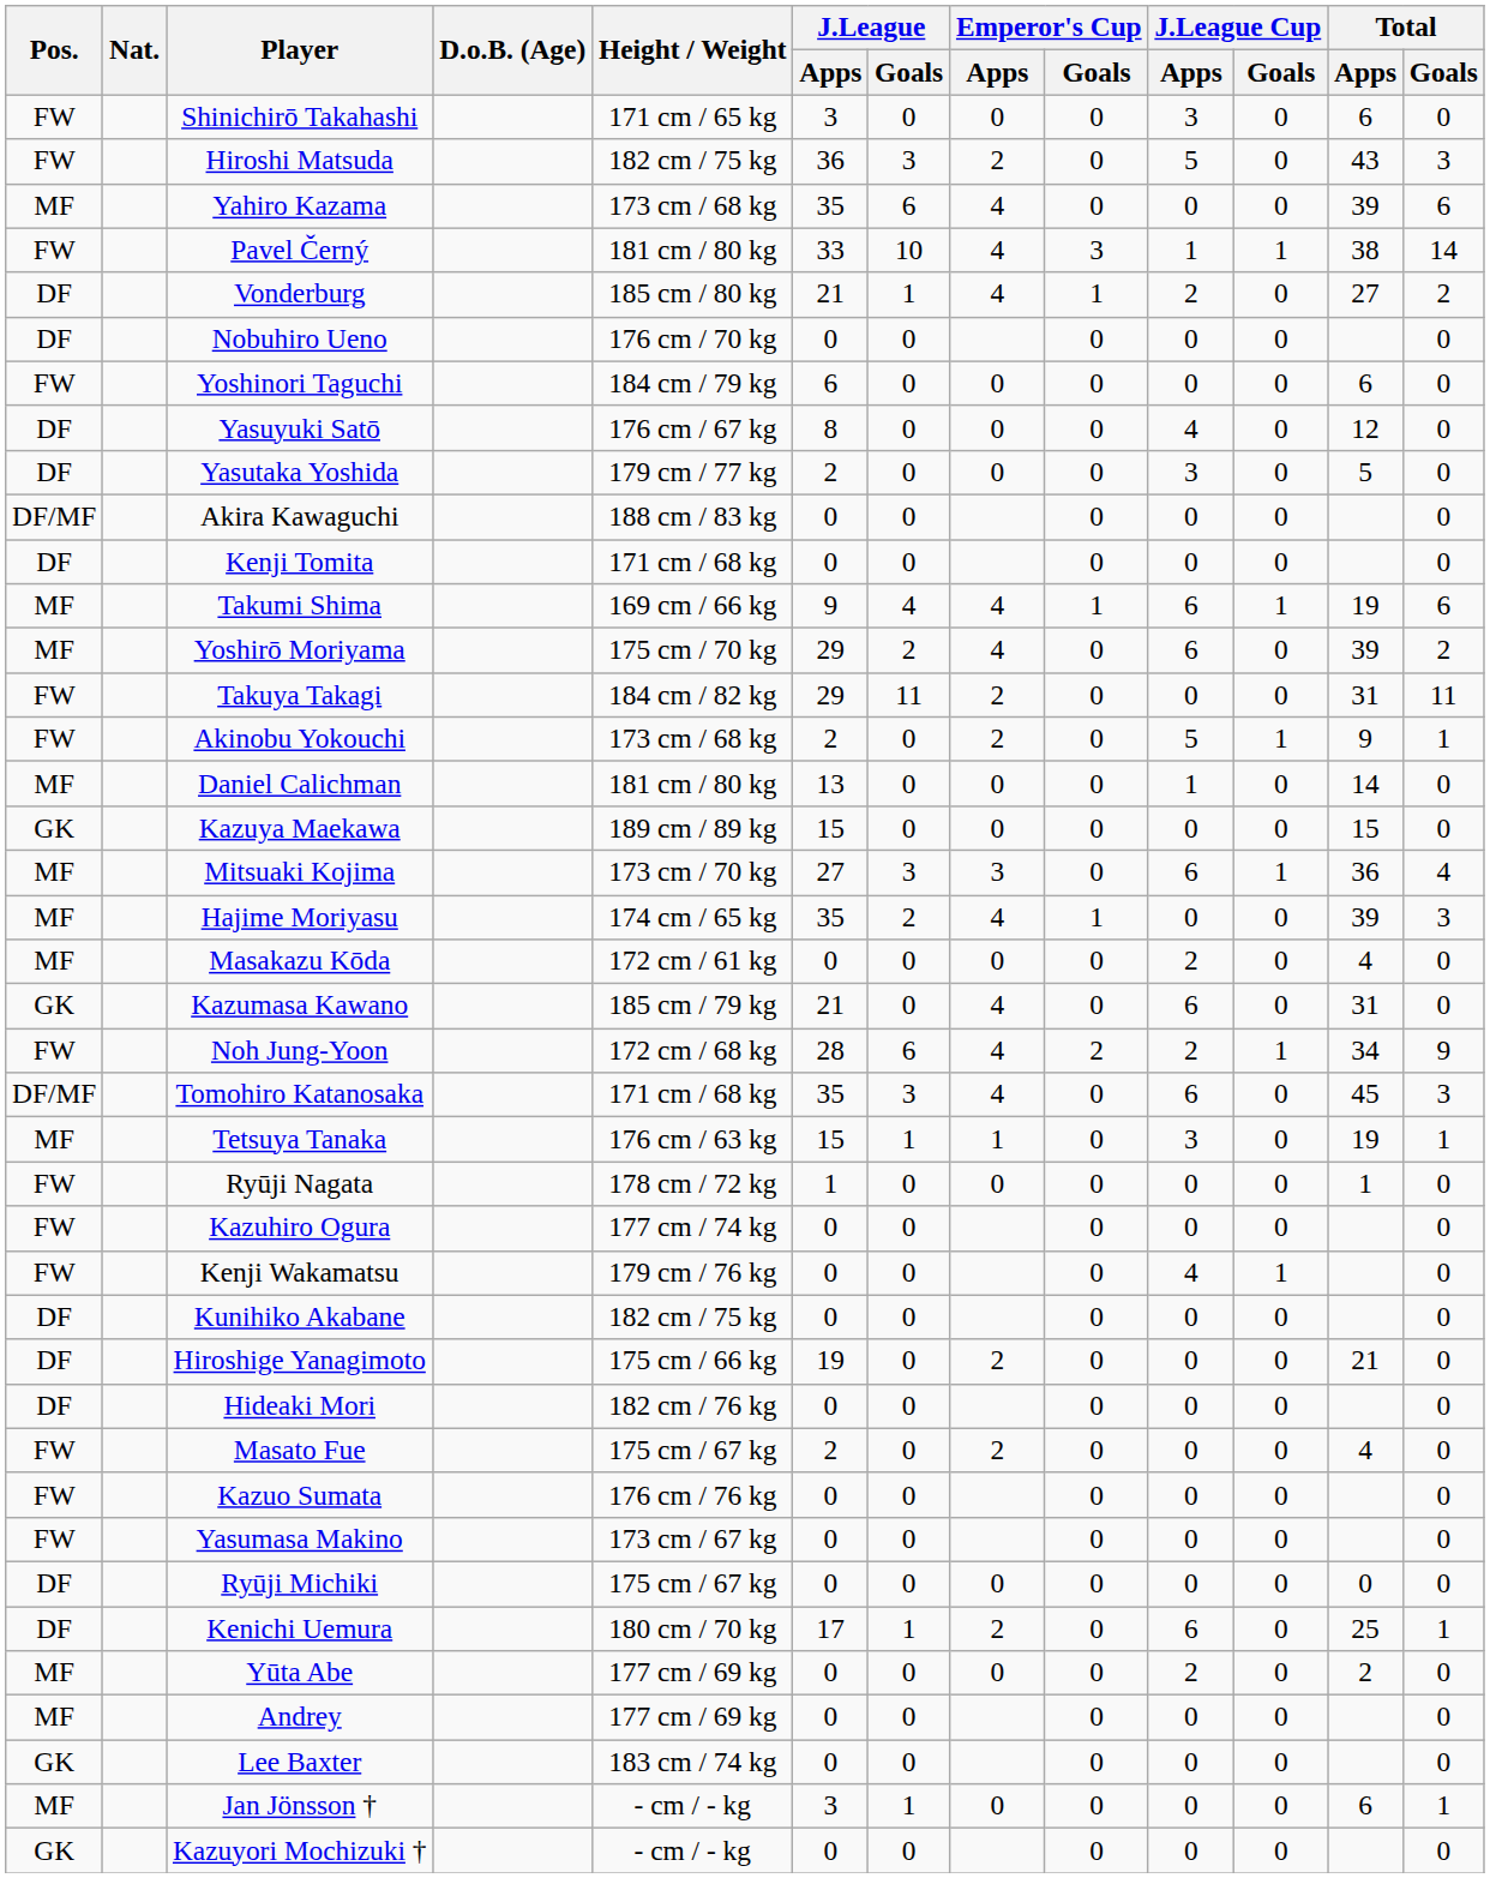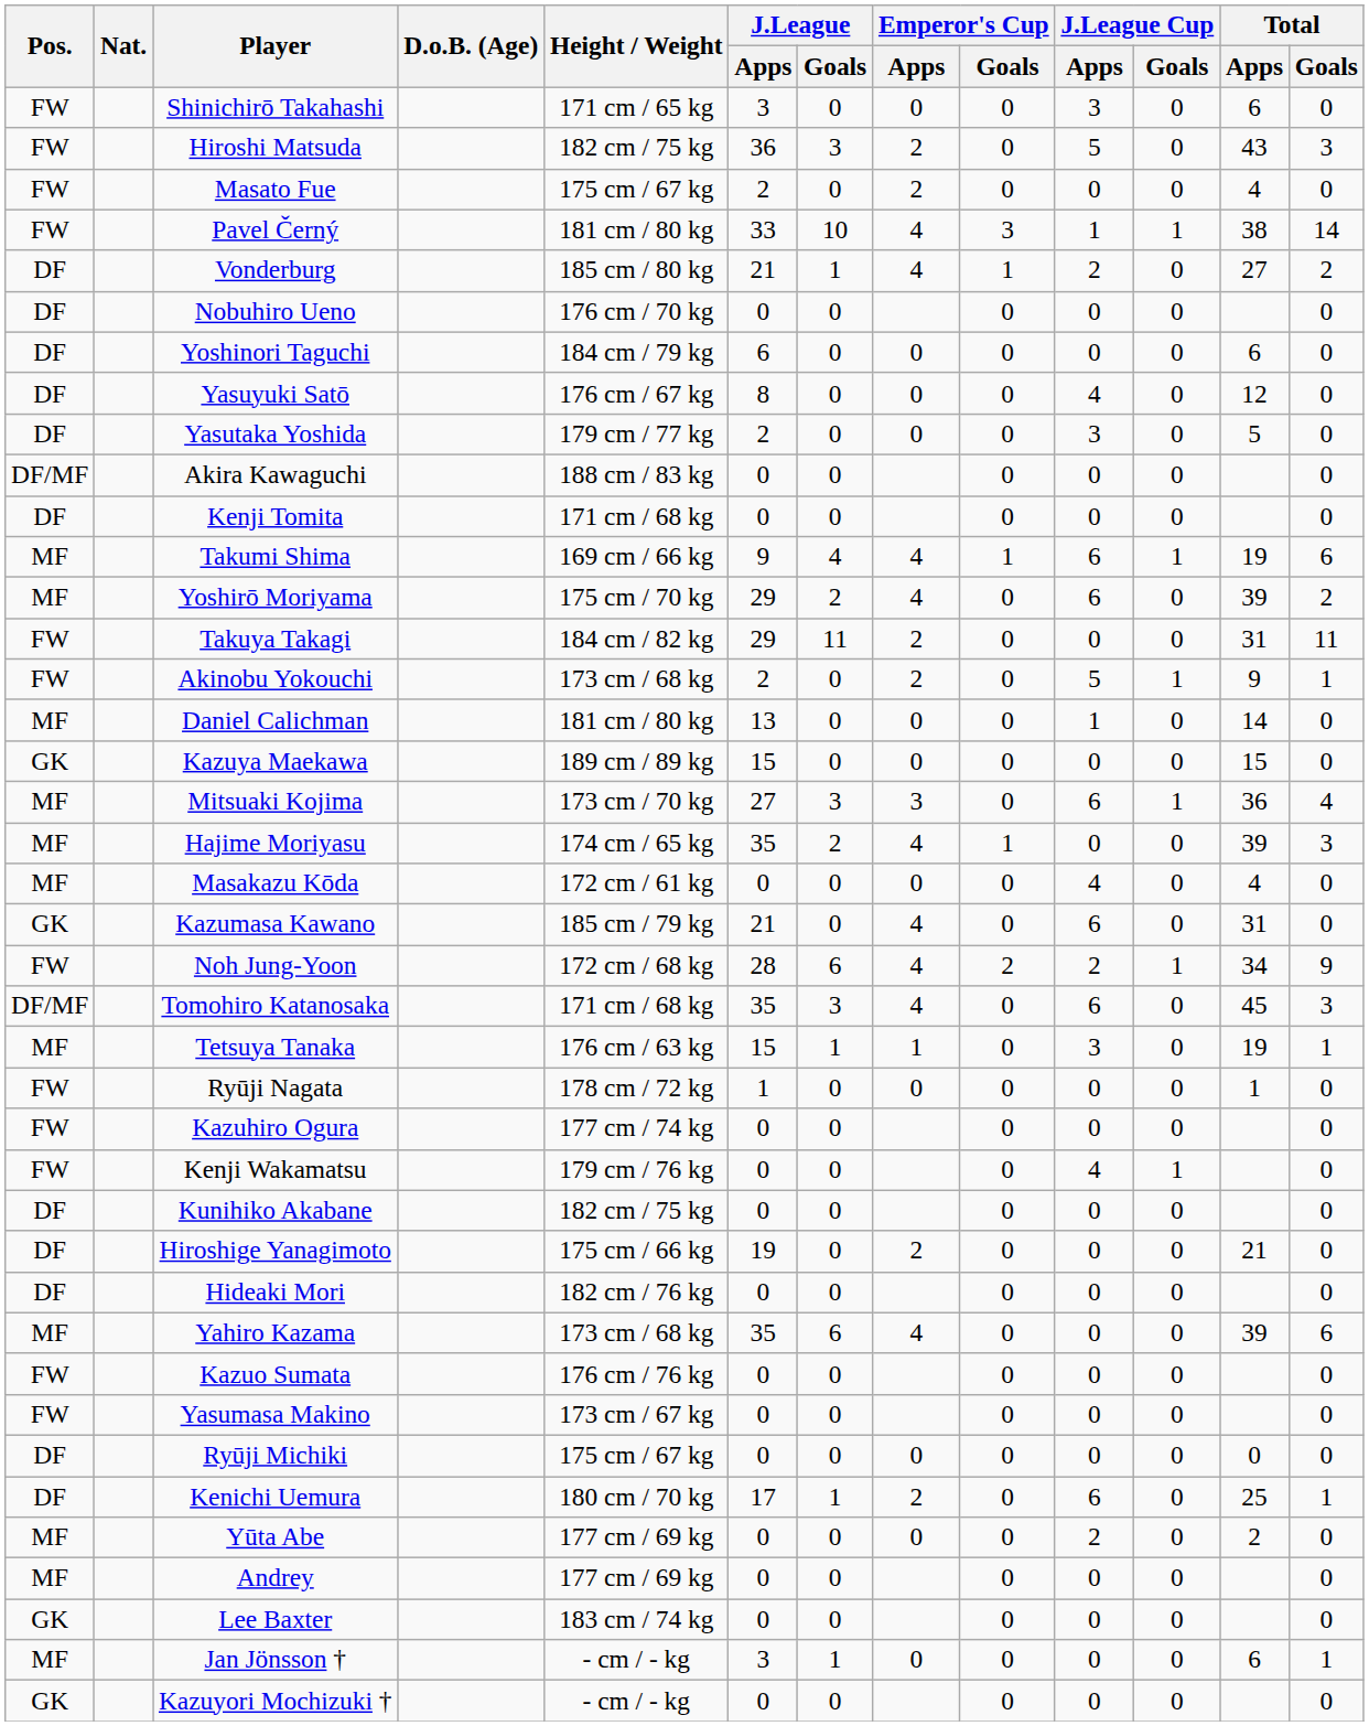 <table class="wikitable" style="text-align:center;">
 <tr>
 <th rowspan="2">Pos.</th>
 <th rowspan="2">Nat.</th>
 <th rowspan="2">Player</th>
 <th rowspan="2">D.o.B. (Age)</th>
 <th rowspan="2">Height / Weight</th>
 <th colspan="2"><a href='#'>J.League</a></th>
 <th colspan="2"><a href='#'>Emperor's Cup</a></th>
 <th colspan="2"><a href='#'>J.League Cup</a></th>
 <th colspan="2">Total</th>
 </tr>
 <tr>
 <th>Apps</th>
 <th>Goals</th>
 <th>Apps</th>
 <th>Goals</th>
 <th>Apps</th>
 <th>Goals</th>
 <th>Apps</th>
 <th>Goals</th>
 </tr>
 <tr>
 <td>FW</td>
 <td></td>
 <td><a href='#'>Shinichirō Takahashi</a></td>
 <td></td>
 <td>171 cm / 65 kg</td>
 <td>3</td>
 <td>0</td>
 <td>0</td>
 <td>0</td>
 <td>3</td>
 <td>0</td>
 <td>6</td>
 <td>0</td>
 </tr>
 <tr>
 <td>FW</td>
 <td></td>
 <td><a href='#'>Hiroshi Matsuda</a></td>
 <td></td>
 <td>182 cm / 75 kg</td>
 <td>36</td>
 <td>3</td>
 <td>2</td>
 <td>0</td>
 <td>5</td>
 <td>0</td>
 <td>43</td>
 <td>3</td>
 </tr>
 <tr>
-<td>MF</td>
+<td>FW</td>
 <td></td>
-<td><a href='#'>Yahiro Kazama</a></td>
+<td><a href='#'>Masato Fue</a></td>
 <td></td>
-<td>173 cm / 68 kg</td>
-<td>35</td>
-<td>6</td>
-<td>4</td>
+<td>175 cm / 67 kg</td>
+<td>2</td>
+<td>0</td>
+<td>2</td>
 <td>0</td>
 <td>0</td>
 <td>0</td>
-<td>39</td>
-<td>6</td>
+<td>4</td>
+<td>0</td>
 </tr>
 <tr>
 <td>FW</td>
 <td></td>
 <td><a href='#'>Pavel Černý</a></td>
 <td></td>
 <td>181 cm / 80 kg</td>
 <td>33</td>
 <td>10</td>
 <td>4</td>
 <td>3</td>
 <td>1</td>
 <td>1</td>
 <td>38</td>
 <td>14</td>
 </tr>
 <tr>
 <td>DF</td>
 <td></td>
 <td><a href='#'>Vonderburg</a></td>
 <td></td>
 <td>185 cm / 80 kg</td>
 <td>21</td>
 <td>1</td>
 <td>4</td>
 <td>1</td>
 <td>2</td>
 <td>0</td>
 <td>27</td>
 <td>2</td>
 </tr>
 <tr>
 <td>DF</td>
 <td></td>
 <td><a href='#'>Nobuhiro Ueno</a></td>
 <td></td>
 <td>176 cm / 70 kg</td>
 <td>0</td>
 <td>0</td>
 <td></td>
 <td>0</td>
 <td>0</td>
 <td>0</td>
 <td></td>
 <td>0</td>
 </tr>
 <tr>
-<td>FW</td>
+<td>DF</td>
 <td></td>
 <td><a href='#'>Yoshinori Taguchi</a></td>
 <td></td>
 <td>184 cm / 79 kg</td>
 <td>6</td>
 <td>0</td>
 <td>0</td>
 <td>0</td>
 <td>0</td>
 <td>0</td>
 <td>6</td>
 <td>0</td>
 </tr>
 <tr>
 <td>DF</td>
 <td></td>
 <td><a href='#'>Yasuyuki Satō</a></td>
 <td></td>
 <td>176 cm / 67 kg</td>
 <td>8</td>
 <td>0</td>
 <td>0</td>
 <td>0</td>
 <td>4</td>
 <td>0</td>
 <td>12</td>
 <td>0</td>
 </tr>
 <tr>
 <td>DF</td>
 <td></td>
 <td><a href='#'>Yasutaka Yoshida</a></td>
 <td></td>
 <td>179 cm / 77 kg</td>
 <td>2</td>
 <td>0</td>
 <td>0</td>
 <td>0</td>
 <td>3</td>
 <td>0</td>
 <td>5</td>
 <td>0</td>
 </tr>
 <tr>
 <td>DF/MF</td>
 <td></td>
 <td>Akira Kawaguchi</td>
 <td></td>
 <td>188 cm / 83 kg</td>
 <td>0</td>
 <td>0</td>
 <td></td>
 <td>0</td>
 <td>0</td>
 <td>0</td>
 <td></td>
 <td>0</td>
 </tr>
 <tr>
 <td>DF</td>
 <td></td>
 <td><a href='#'>Kenji Tomita</a></td>
 <td></td>
 <td>171 cm / 68 kg</td>
 <td>0</td>
 <td>0</td>
 <td></td>
 <td>0</td>
 <td>0</td>
 <td>0</td>
 <td></td>
 <td>0</td>
 </tr>
 <tr>
 <td>MF</td>
 <td></td>
 <td><a href='#'>Takumi Shima</a></td>
 <td></td>
 <td>169 cm / 66 kg</td>
 <td>9</td>
 <td>4</td>
 <td>4</td>
 <td>1</td>
 <td>6</td>
 <td>1</td>
 <td>19</td>
 <td>6</td>
 </tr>
 <tr>
 <td>MF</td>
 <td></td>
 <td><a href='#'>Yoshirō Moriyama</a></td>
 <td></td>
 <td>175 cm / 70 kg</td>
 <td>29</td>
 <td>2</td>
 <td>4</td>
 <td>0</td>
 <td>6</td>
 <td>0</td>
 <td>39</td>
 <td>2</td>
 </tr>
 <tr>
 <td>FW</td>
 <td></td>
 <td><a href='#'>Takuya Takagi</a></td>
 <td></td>
 <td>184 cm / 82 kg</td>
 <td>29</td>
 <td>11</td>
 <td>2</td>
 <td>0</td>
 <td>0</td>
 <td>0</td>
 <td>31</td>
 <td>11</td>
 </tr>
 <tr>
 <td>FW</td>
 <td></td>
 <td><a href='#'>Akinobu Yokouchi</a></td>
 <td></td>
 <td>173 cm / 68 kg</td>
 <td>2</td>
 <td>0</td>
 <td>2</td>
 <td>0</td>
 <td>5</td>
 <td>1</td>
 <td>9</td>
 <td>1</td>
 </tr>
 <tr>
 <td>MF</td>
 <td></td>
 <td><a href='#'>Daniel Calichman</a></td>
 <td></td>
 <td>181 cm / 80 kg</td>
 <td>13</td>
 <td>0</td>
 <td>0</td>
 <td>0</td>
 <td>1</td>
 <td>0</td>
 <td>14</td>
 <td>0</td>
 </tr>
 <tr>
 <td>GK</td>
 <td></td>
 <td><a href='#'>Kazuya Maekawa</a></td>
 <td></td>
 <td>189 cm / 89 kg</td>
 <td>15</td>
 <td>0</td>
 <td>0</td>
 <td>0</td>
 <td>0</td>
 <td>0</td>
 <td>15</td>
 <td>0</td>
 </tr>
 <tr>
 <td>MF</td>
 <td></td>
 <td><a href='#'>Mitsuaki Kojima</a></td>
 <td></td>
 <td>173 cm / 70 kg</td>
 <td>27</td>
 <td>3</td>
 <td>3</td>
 <td>0</td>
 <td>6</td>
 <td>1</td>
 <td>36</td>
 <td>4</td>
 </tr>
 <tr>
 <td>MF</td>
 <td></td>
 <td><a href='#'>Hajime Moriyasu</a></td>
 <td></td>
 <td>174 cm / 65 kg</td>
 <td>35</td>
 <td>2</td>
 <td>4</td>
 <td>1</td>
 <td>0</td>
 <td>0</td>
 <td>39</td>
 <td>3</td>
 </tr>
 <tr>
 <td>MF</td>
 <td></td>
 <td><a href='#'>Masakazu Kōda</a></td>
 <td></td>
 <td>172 cm / 61 kg</td>
 <td>0</td>
 <td>0</td>
 <td>0</td>
 <td>0</td>
-<td>2</td>
+<td>4</td>
 <td>0</td>
 <td>4</td>
 <td>0</td>
 </tr>
 <tr>
 <td>GK</td>
 <td></td>
 <td><a href='#'>Kazumasa Kawano</a></td>
 <td></td>
 <td>185 cm / 79 kg</td>
 <td>21</td>
 <td>0</td>
 <td>4</td>
 <td>0</td>
 <td>6</td>
 <td>0</td>
 <td>31</td>
 <td>0</td>
 </tr>
 <tr>
 <td>FW</td>
 <td></td>
 <td><a href='#'>Noh Jung-Yoon</a></td>
 <td></td>
 <td>172 cm / 68 kg</td>
 <td>28</td>
 <td>6</td>
 <td>4</td>
 <td>2</td>
 <td>2</td>
 <td>1</td>
 <td>34</td>
 <td>9</td>
 </tr>
 <tr>
 <td>DF/MF</td>
 <td></td>
 <td><a href='#'>Tomohiro Katanosaka</a></td>
 <td></td>
 <td>171 cm / 68 kg</td>
 <td>35</td>
 <td>3</td>
 <td>4</td>
 <td>0</td>
 <td>6</td>
 <td>0</td>
 <td>45</td>
 <td>3</td>
 </tr>
 <tr>
 <td>MF</td>
 <td></td>
 <td><a href='#'>Tetsuya Tanaka</a></td>
 <td></td>
 <td>176 cm / 63 kg</td>
 <td>15</td>
 <td>1</td>
 <td>1</td>
 <td>0</td>
 <td>3</td>
 <td>0</td>
 <td>19</td>
 <td>1</td>
 </tr>
 <tr>
 <td>FW</td>
 <td></td>
 <td>Ryūji Nagata</td>
 <td></td>
 <td>178 cm / 72 kg</td>
 <td>1</td>
 <td>0</td>
 <td>0</td>
 <td>0</td>
 <td>0</td>
 <td>0</td>
 <td>1</td>
 <td>0</td>
 </tr>
 <tr>
 <td>FW</td>
 <td></td>
 <td><a href='#'>Kazuhiro Ogura</a></td>
 <td></td>
 <td>177 cm / 74 kg</td>
 <td>0</td>
 <td>0</td>
 <td></td>
 <td>0</td>
 <td>0</td>
 <td>0</td>
 <td></td>
 <td>0</td>
 </tr>
 <tr>
 <td>FW</td>
 <td></td>
 <td>Kenji Wakamatsu</td>
 <td></td>
 <td>179 cm / 76 kg</td>
 <td>0</td>
 <td>0</td>
 <td></td>
 <td>0</td>
 <td>4</td>
 <td>1</td>
 <td></td>
 <td>0</td>
 </tr>
 <tr>
 <td>DF</td>
 <td></td>
 <td><a href='#'>Kunihiko Akabane</a></td>
 <td></td>
 <td>182 cm / 75 kg</td>
 <td>0</td>
 <td>0</td>
 <td></td>
 <td>0</td>
 <td>0</td>
 <td>0</td>
 <td></td>
 <td>0</td>
 </tr>
 <tr>
 <td>DF</td>
 <td></td>
 <td><a href='#'>Hiroshige Yanagimoto</a></td>
 <td></td>
 <td>175 cm / 66 kg</td>
 <td>19</td>
 <td>0</td>
 <td>2</td>
 <td>0</td>
 <td>0</td>
 <td>0</td>
 <td>21</td>
 <td>0</td>
 </tr>
 <tr>
 <td>DF</td>
 <td></td>
 <td><a href='#'>Hideaki Mori</a></td>
 <td></td>
 <td>182 cm / 76 kg</td>
 <td>0</td>
 <td>0</td>
 <td></td>
 <td>0</td>
 <td>0</td>
 <td>0</td>
 <td></td>
 <td>0</td>
 </tr>
 <tr>
-<td>FW</td>
+<td>MF</td>
 <td></td>
-<td><a href='#'>Masato Fue</a></td>
+<td><a href='#'>Yahiro Kazama</a></td>
 <td></td>
-<td>175 cm / 67 kg</td>
-<td>2</td>
-<td>0</td>
-<td>2</td>
+<td>173 cm / 68 kg</td>
+<td>35</td>
+<td>6</td>
+<td>4</td>
 <td>0</td>
 <td>0</td>
 <td>0</td>
-<td>4</td>
-<td>0</td>
+<td>39</td>
+<td>6</td>
 </tr>
 <tr>
 <td>FW</td>
 <td></td>
 <td><a href='#'>Kazuo Sumata</a></td>
 <td></td>
 <td>176 cm / 76 kg</td>
 <td>0</td>
 <td>0</td>
 <td></td>
 <td>0</td>
 <td>0</td>
 <td>0</td>
 <td></td>
 <td>0</td>
 </tr>
 <tr>
 <td>FW</td>
 <td></td>
 <td><a href='#'>Yasumasa Makino</a></td>
 <td></td>
 <td>173 cm / 67 kg</td>
 <td>0</td>
 <td>0</td>
 <td></td>
 <td>0</td>
 <td>0</td>
 <td>0</td>
 <td></td>
 <td>0</td>
 </tr>
 <tr>
 <td>DF</td>
 <td></td>
 <td><a href='#'>Ryūji Michiki</a></td>
 <td></td>
 <td>175 cm / 67 kg</td>
 <td>0</td>
 <td>0</td>
 <td>0</td>
 <td>0</td>
 <td>0</td>
 <td>0</td>
 <td>0</td>
 <td>0</td>
 </tr>
 <tr>
 <td>DF</td>
 <td></td>
 <td><a href='#'>Kenichi Uemura</a></td>
 <td></td>
 <td>180 cm / 70 kg</td>
 <td>17</td>
 <td>1</td>
 <td>2</td>
 <td>0</td>
 <td>6</td>
 <td>0</td>
 <td>25</td>
 <td>1</td>
 </tr>
 <tr>
 <td>MF</td>
 <td></td>
 <td><a href='#'>Yūta Abe</a></td>
 <td></td>
 <td>177 cm / 69 kg</td>
 <td>0</td>
 <td>0</td>
 <td>0</td>
 <td>0</td>
 <td>2</td>
 <td>0</td>
 <td>2</td>
 <td>0</td>
 </tr>
 <tr>
 <td>MF</td>
 <td></td>
 <td><a href='#'>Andrey</a></td>
 <td></td>
 <td>177 cm / 69 kg</td>
 <td>0</td>
 <td>0</td>
 <td></td>
 <td>0</td>
 <td>0</td>
 <td>0</td>
 <td></td>
 <td>0</td>
 </tr>
 <tr>
 <td>GK</td>
 <td></td>
 <td><a href='#'>Lee Baxter</a></td>
 <td></td>
 <td>183 cm / 74 kg</td>
 <td>0</td>
 <td>0</td>
 <td></td>
 <td>0</td>
 <td>0</td>
 <td>0</td>
 <td></td>
 <td>0</td>
 </tr>
 <tr>
 <td>MF</td>
 <td></td>
 <td><a href='#'>Jan Jönsson</a> †</td>
 <td></td>
 <td>- cm / - kg</td>
 <td>3</td>
 <td>1</td>
 <td>0</td>
 <td>0</td>
 <td>0</td>
 <td>0</td>
 <td>6</td>
 <td>1</td>
 </tr>
 <tr>
 <td>GK</td>
 <td></td>
 <td><a href='#'>Kazuyori Mochizuki</a> †</td>
 <td></td>
 <td>- cm / - kg</td>
 <td>0</td>
 <td>0</td>
 <td></td>
 <td>0</td>
 <td>0</td>
 <td>0</td>
 <td></td>
 <td>0</td>
 </tr>
 </table>
